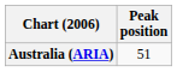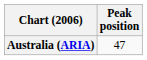 <table class="wikitable plainrowheaders" style="text-align:center">
 <tr>
 <th scope="col">Chart (2006)</th>
 <th scope="col">Peak<br>position</th>
 </tr>
 <tr>
 <th scope="row">Australia (<a href='#'>ARIA</a>)</th>
-<td>51</td>
+<td>47</td>
 </tr>
 </table>
